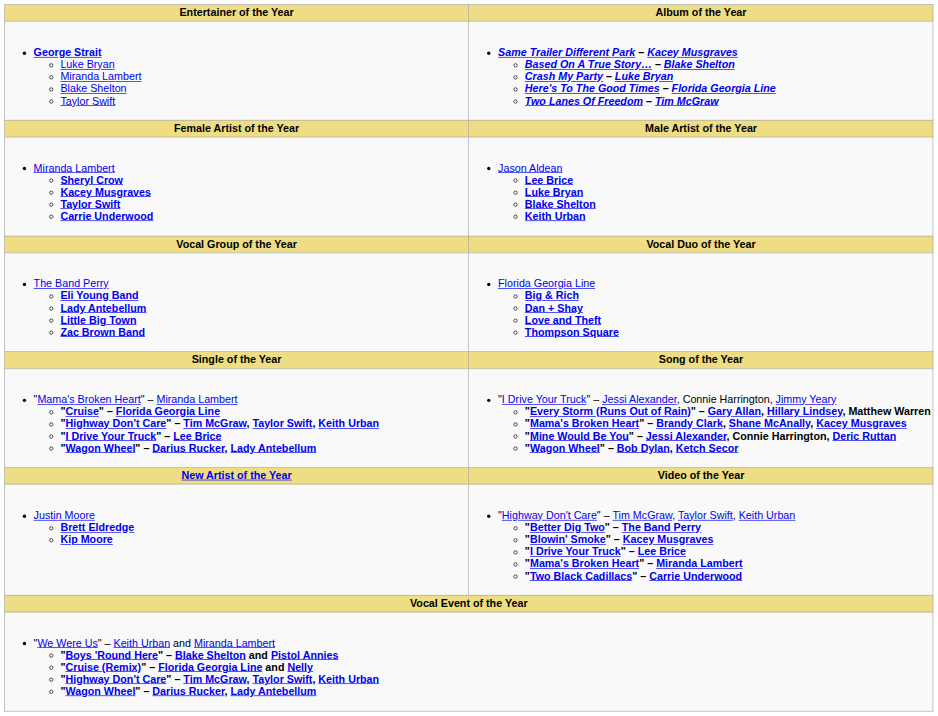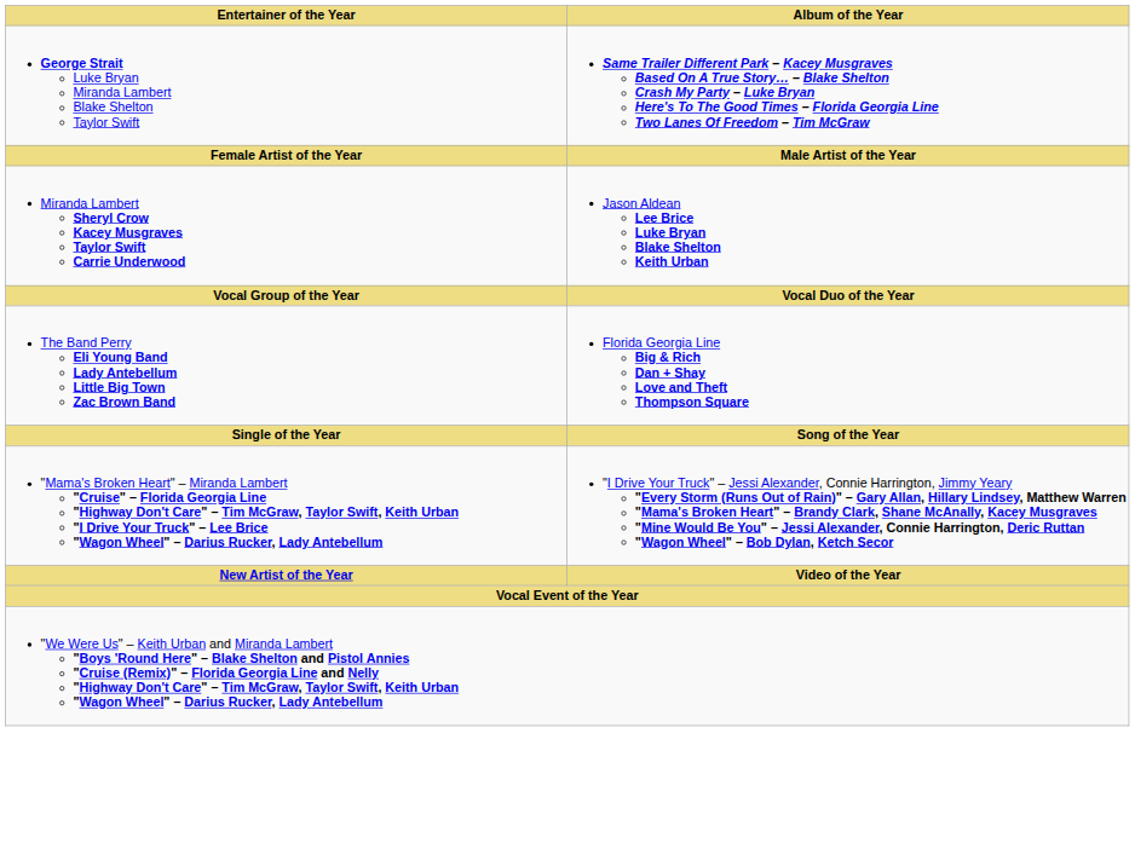 <table class="wikitable">
 <tr>
 <th style="background:#EEDD85;" width="50%">Entertainer of the Year</th>
 <th style="background:#EEDD85;" width="50%">Album of the Year</th>
 </tr>
 <tr>
 <td valign="top"><br><ul><li><strong><a href='#'>George Strait</a></strong><ul><li><a href='#'>Luke Bryan</a></li><li><a href='#'>Miranda Lambert</a></li><li><a href='#'>Blake Shelton</a></li><li><a href='#'>Taylor Swift</a></li></ul></li></ul></td>
 <td valign="top"><br><ul><li><strong><em><a href='#'>Same Trailer Different Park</a><em> – <a href='#'>Kacey Musgraves</a><strong><ul><li></em><a href='#'>Based On A True Story…</a><em> – <a href='#'>Blake Shelton</a></li><li></em><a href='#'>Crash My Party</a><em> – <a href='#'>Luke Bryan</a></li><li></em><a href='#'>Here's To The Good Times</a><em> – <a href='#'>Florida Georgia Line</a></li><li></em><a href='#'>Two Lanes Of Freedom</a><em> – <a href='#'>Tim McGraw</a></li></ul></li></ul></td>
 </tr>
 <tr>
 <th style="background:#EEDD82; width=50%">Female Artist of the Year</th>
 <th style="background:#EEDD82; width=50%">Male Artist of the Year</th>
 </tr>
 <tr>
 <td valign="top"><br><ul><li></strong><a href='#'>Miranda Lambert</a><strong><ul><li><a href='#'>Sheryl Crow</a></li><li><a href='#'>Kacey Musgraves</a></li><li><a href='#'>Taylor Swift</a></li><li><a href='#'>Carrie Underwood</a></li></ul></li></ul></td>
 <td valign="top"><br><ul><li></strong><a href='#'>Jason Aldean</a><strong><ul><li><a href='#'>Lee Brice</a></li><li><a href='#'>Luke Bryan</a></li><li><a href='#'>Blake Shelton</a></li><li><a href='#'>Keith Urban</a></li></ul></li></ul></td>
 </tr>
 <tr>
 <th style="background:#EEDD82; width=50%">Vocal Group of the Year</th>
 <th style="background:#EEDD82; width=50%">Vocal Duo of the Year</th>
 </tr>
 <tr>
 <td valign="top"><br><ul><li></strong><a href='#'>The Band Perry</a><strong><ul><li><a href='#'>Eli Young Band</a></li><li><a href='#'>Lady Antebellum</a></li><li><a href='#'>Little Big Town</a></li><li><a href='#'>Zac Brown Band</a></li></ul></li></ul></td>
 <td valign="top"><br><ul><li></strong><a href='#'>Florida Georgia Line</a><strong><ul><li><a href='#'>Big & Rich</a></li><li><a href='#'>Dan + Shay</a></li><li><a href='#'>Love and Theft</a></li><li><a href='#'>Thompson Square</a></li></ul></li></ul></td>
 </tr>
 <tr>
 <th style="background:#EEDD82; width=50%">Single of the Year</th>
 <th style="background:#EEDD82; width=50%">Song of the Year</th>
 </tr>
 <tr>
 <td valign="top"><br><ul><li>"</strong><a href='#'>Mama's Broken Heart</a>" – <a href='#'>Miranda Lambert</a><strong><ul><li>"<a href='#'>Cruise</a>" – <a href='#'>Florida Georgia Line</a></li><li>"<a href='#'>Highway Don't Care</a>" – <a href='#'>Tim McGraw</a>, <a href='#'>Taylor Swift</a>, <a href='#'>Keith Urban</a></li><li>"<a href='#'>I Drive Your Truck</a>" – <a href='#'>Lee Brice</a></li><li>"<a href='#'>Wagon Wheel</a>" – <a href='#'>Darius Rucker</a>, <a href='#'>Lady Antebellum</a></li></ul></li></ul></td>
 <td valign="top"><br><ul><li></strong>"<a href='#'>I Drive Your Truck</a>" – <a href='#'>Jessi Alexander</a>, Connie Harrington, <a href='#'>Jimmy Yeary</a><strong><ul><li>"<a href='#'>Every Storm (Runs Out of Rain)</a>" – <a href='#'>Gary Allan</a>, <a href='#'>Hillary Lindsey</a>, Matthew Warren</li><li>"<a href='#'>Mama's Broken Heart</a>" – <a href='#'>Brandy Clark</a>, <a href='#'>Shane McAnally</a>, <a href='#'>Kacey Musgraves</a></li><li>"<a href='#'>Mine Would Be You</a>" – <a href='#'>Jessi Alexander</a>, Connie Harrington, <a href='#'>Deric Ruttan</a></li><li>"<a href='#'>Wagon Wheel</a>" – <a href='#'>Bob Dylan</a>, <a href='#'>Ketch Secor</a></li></ul></li></ul></td>
 </tr>
 <tr>
 <th style="background:#EEDD82; width=50%"><a href='#'>New Artist of the Year</a></th>
 <th style="background:#EEDD82; width=50%">Video of the Year</th>
 </tr>
 <tr>
-<td valign="top"><br><ul><li></strong><a href='#'>Justin Moore</a><strong><ul><li><a href='#'>Brett Eldredge</a></li><li><a href='#'>Kip Moore</a></li></ul></li></ul></td>
-<td valign="top"><br><ul><li></strong>"<a href='#'>Highway Don't Care</a>" – <a href='#'>Tim McGraw</a>, <a href='#'>Taylor Swift</a>, <a href='#'>Keith Urban</a><strong><ul><li>"<a href='#'>Better Dig Two</a>" – <a href='#'>The Band Perry</a></li><li>"<a href='#'>Blowin' Smoke</a>" – <a href='#'>Kacey Musgraves</a></li><li>"<a href='#'>I Drive Your Truck</a>" – <a href='#'>Lee Brice</a></li><li>"<a href='#'>Mama's Broken Heart</a>" – <a href='#'>Miranda Lambert</a></li><li>"<a href='#'>Two Black Cadillacs</a>" – <a href='#'>Carrie Underwood</a></li></ul></li></ul></td>
-</tr>
-<tr>
 <th colspan="2" style="background:#EEDD82; width=50%">Vocal Event of the Year</th>
 </tr>
 <tr>
 <td colspan="2"><br><ul><li></strong>"<a href='#'>We Were Us</a>" – <a href='#'>Keith Urban</a> and <a href='#'>Miranda Lambert</a><strong><ul><li>"<a href='#'>Boys 'Round Here</a>" – <a href='#'>Blake Shelton</a> and <a href='#'>Pistol Annies</a></li><li>"<a href='#'>Cruise (Remix)</a>" – <a href='#'>Florida Georgia Line</a> and <a href='#'>Nelly</a></li><li>"<a href='#'>Highway Don't Care</a>" – <a href='#'>Tim McGraw</a>, <a href='#'>Taylor Swift</a>, <a href='#'>Keith Urban</a></li><li>"<a href='#'>Wagon Wheel</a>" – <a href='#'>Darius Rucker</a>, <a href='#'>Lady Antebellum</a></li></ul></li></ul></td>
 </tr>
 </table>
